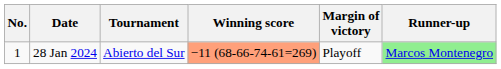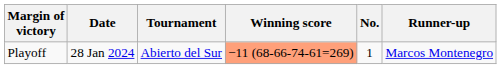 <table class="wikitable" style="font-size:95%;">
 <tr>
-<th>No.</th>
+<th>Margin of<br>victory</th>
 <th>Date</th>
 <th>Tournament</th>
 <th>Winning score</th>
-<th>Margin of<br>victory</th>
+<th>No.</th>
 <th>Runner-up</th>
 </tr>
 <tr>
-<td align=center>1</td>
+<td>Playoff</td>
 <td align=right>28 Jan <a href='#'>2024</a></td>
 <td><a href='#'>Abierto del Sur</a></td>
 <td style="background: lightsalmon;">−11 (68-66-74-61=269)</td>
-<td>Playoff</td>
-<td style="background: lightgreen;"> <a href='#'>Marcos Montenegro</a></td>
+<td align=center>1</td>
+<td> <a href='#'>Marcos Montenegro</a></td>
 </tr>
 </table>
